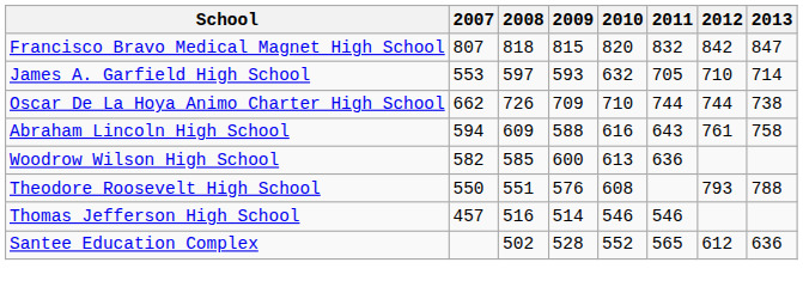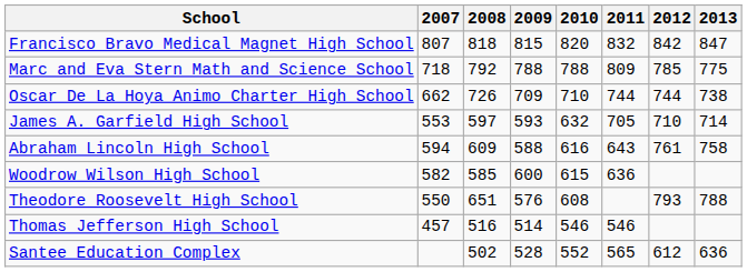 <table class="wikitable" border="2">
 <tr>
 <th>School</th>
 <th><strong>2007 </strong></th>
 <th><strong>2008 </strong></th>
 <th><strong>2009 </strong></th>
 <th><strong>2010 </strong></th>
 <th><strong>2011 </strong></th>
 <th><strong>2012</strong></th>
 <th><strong>2013 </strong></th>
 </tr>
 <tr Reporting Api>
 <td><a href='#'>Francisco Bravo Medical Magnet High School</a></td>
 <td>807</td>
 <td>818</td>
 <td>815</td>
 <td>820</td>
 <td>832</td>
 <td>842</td>
 <td>847</td>
 </tr>
 <tr>
-<td><a href='#'>James A. Garfield High School</a></td>
-<td>553</td>
-<td>597</td>
-<td>593</td>
-<td>632</td>
-<td>705</td>
-<td>710</td>
-<td>714</td>
+<td><a href='#'>Marc and Eva Stern Math and Science School</a></td>
+<td>718</td>
+<td>792</td>
+<td>788</td>
+<td>788</td>
+<td>809</td>
+<td>785</td>
+<td>775</td>
 </tr>
 <tr>
 <td><a href='#'>Oscar De La Hoya Animo Charter High School</a></td>
 <td>662</td>
 <td>726</td>
 <td>709</td>
 <td>710</td>
 <td>744</td>
 <td>744</td>
 <td>738</td>
+</tr>
+<tr>
+<td><a href='#'>James A. Garfield High School</a></td>
+<td>553</td>
+<td>597</td>
+<td>593</td>
+<td>632</td>
+<td>705</td>
+<td>710</td>
+<td>714</td>
 </tr>
 <tr>
 <td><a href='#'>Abraham Lincoln High School</a></td>
 <td>594</td>
 <td>609</td>
 <td>588</td>
 <td>616</td>
 <td>643</td>
 <td>761</td>
 <td>758</td>
 </tr>
 <tr>
 <td><a href='#'>Woodrow Wilson High School</a></td>
 <td>582</td>
 <td>585</td>
 <td>600</td>
-<td>613</td>
+<td>615</td>
 <td>636</td>
 <td></td>
 <td></td>
 </tr>
 <tr>
 <td><a href='#'>Theodore Roosevelt High School</a></td>
 <td>550</td>
-<td>551</td>
+<td>651</td>
 <td>576</td>
 <td>608</td>
 <td></td>
 <td>793</td>
 <td>788</td>
 </tr>
 <tr>
 <td><a href='#'>Thomas Jefferson High School</a></td>
 <td>457</td>
 <td>516</td>
 <td>514</td>
 <td>546</td>
 <td>546</td>
 <td></td>
 <td></td>
 </tr>
 <tr>
 <td><a href='#'>Santee Education Complex</a></td>
 <td></td>
 <td>502</td>
 <td>528</td>
 <td>552</td>
 <td>565</td>
 <td>612</td>
 <td>636</td>
 </tr>
 </table>
